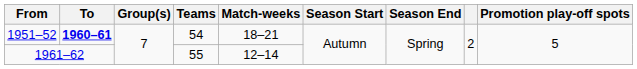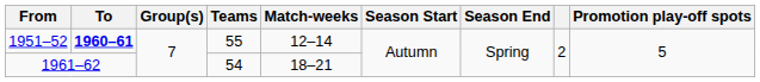 <table class="wikitable sortable" style="text-align:center">
 <tr>
 <th>From</th>
 <th>To</th>
 <th>Group(s)</th>
 <th>Teams</th>
 <th>Match-weeks</th>
 <th>Season Start</th>
 <th>Season End</th>
 <th></th>
 <th>Promotion play-off spots</th>
 </tr>
 <tr>
 <td><a href='#'>1951–52</a></td>
 <td><strong><a href='#'>1960–61</a></strong></td>
 <td rowspan="2">7</td>
-<td>54</td>
-<td>18–21</td>
+<td>55</td>
+<td>12–14</td>
 <td rowspan="2">Autumn</td>
 <td rowspan="2">Spring</td>
 <td rowspan="2">2</td>
 <td rowspan="2">5</td>
 </tr>
 <tr>
 <td colspan=2><a href='#'>1961–62</a></td>
-<td>55</td>
-<td>12–14</td>
+<td>54</td>
+<td>18–21</td>
 </tr>
 </table>
